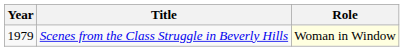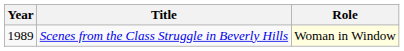 <table class="wikitable sortable">
 <tr>
 <th>Year</th>
 <th>Title</th>
 <th>Role</th>
 </tr>
 <tr>
-<td>1979</td>
+<td>1989</td>
 <td><em><a href='#'>Scenes from the Class Struggle in Beverly Hills</a></em></td>
 <td style="background: lightyellow;">Woman in Window</td>
 </tr>
 </table>
